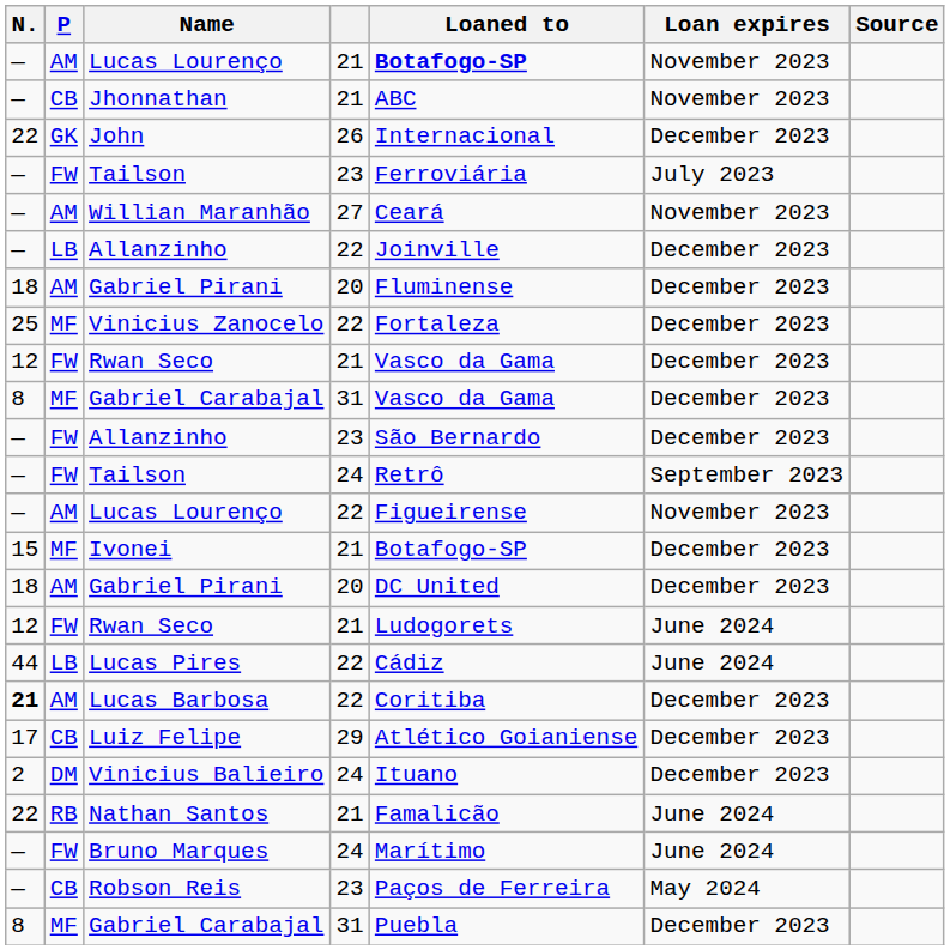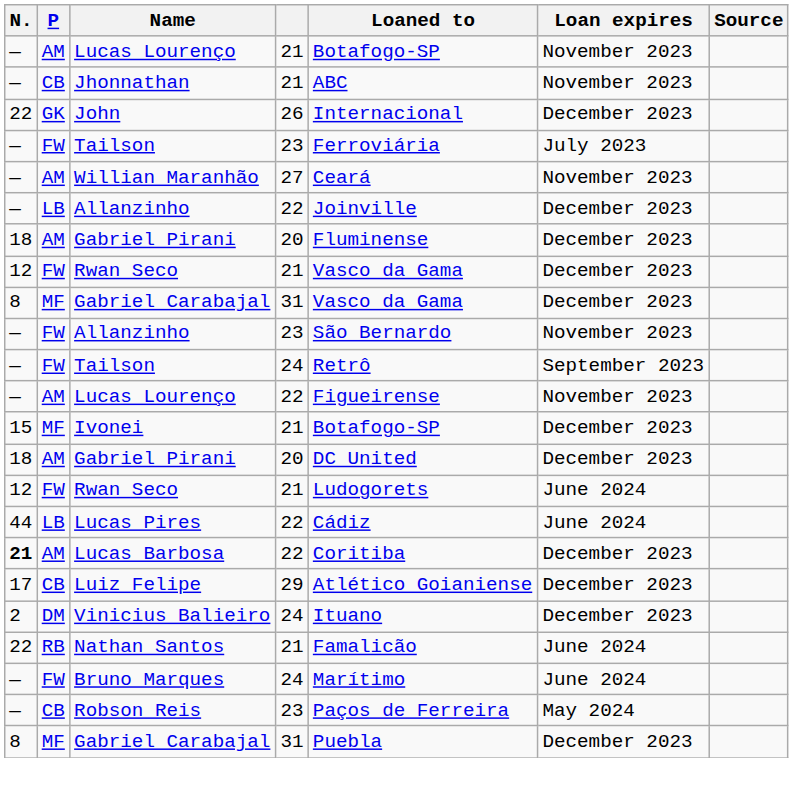 <table class="wikitable sortable" style="width:85%; text-align:center; text-align:left;">
 <tr>
 <th>N.</th>
 <th><a href='#'>P</a></th>
 <th>Name</th>
 <th></th>
 <th>Loaned to</th>
 <th>Loan expires</th>
 <th>Source</th>
 </tr>
 <tr>
 <td>—</td>
 <td><a href='#'>AM</a></td>
 <td style="text-align:left;"> <a href='#'>Lucas Lourenço</a></td>
 <td>21</td>
-<td style="text-align:left;"><strong><a href='#'>Botafogo-SP</a></strong></td>
+<td style="text-align:left;"><a href='#'>Botafogo-SP</a></td>
 <td>November 2023</td>
 <td></td>
 </tr>
 <tr>
 <td>—</td>
 <td><a href='#'>CB</a></td>
 <td style="text-align:left;"> <a href='#'>Jhonnathan</a></td>
 <td>21</td>
 <td style="text-align:left;"><a href='#'>ABC</a></td>
 <td>November 2023</td>
 <td></td>
 </tr>
 <tr>
 <td>22</td>
 <td><a href='#'>GK</a></td>
 <td style="text-align:left;"> <a href='#'>John</a></td>
 <td>26</td>
 <td style="text-align:left;"><a href='#'>Internacional</a></td>
 <td>December 2023</td>
 <td></td>
 </tr>
 <tr>
 <td>—</td>
 <td><a href='#'>FW</a></td>
 <td style="text-align:left;"> <a href='#'>Tailson</a></td>
 <td>23</td>
 <td style="text-align:left;"><a href='#'>Ferroviária</a></td>
 <td>July 2023</td>
 <td></td>
 </tr>
 <tr>
 <td>—</td>
 <td><a href='#'>AM</a></td>
 <td style="text-align:left;"> <a href='#'>Willian Maranhão</a></td>
 <td>27</td>
 <td style="text-align:left;"><a href='#'>Ceará</a></td>
 <td>November 2023</td>
 <td></td>
 </tr>
 <tr>
 <td>—</td>
 <td><a href='#'>LB</a></td>
 <td style="text-align:left;"> <a href='#'>Allanzinho</a></td>
 <td>22</td>
 <td style="text-align:left;"><a href='#'>Joinville</a></td>
 <td>December 2023</td>
 <td></td>
 </tr>
 <tr>
 <td>18</td>
 <td><a href='#'>AM</a></td>
 <td style="text-align:left;"> <a href='#'>Gabriel Pirani</a></td>
 <td>20</td>
 <td style="text-align:left;"><a href='#'>Fluminense</a></td>
 <td>December 2023</td>
 <td></td>
 </tr>
 <tr>
-<td>25</td>
-<td><a href='#'>MF</a></td>
-<td style="text-align:left;"> <a href='#'>Vinicius Zanocelo</a></td>
-<td>22</td>
-<td style="text-align:left;"><a href='#'>Fortaleza</a></td>
-<td>December 2023</td>
-<td></td>
-</tr>
-<tr>
 <td>12</td>
 <td><a href='#'>FW</a></td>
 <td style="text-align:left;"> <a href='#'>Rwan Seco</a></td>
 <td>21</td>
 <td style="text-align:left;"><a href='#'>Vasco da Gama</a></td>
 <td>December 2023</td>
 <td></td>
 </tr>
 <tr>
 <td>8</td>
 <td><a href='#'>MF</a></td>
 <td style="text-align:left;"> <a href='#'>Gabriel Carabajal</a></td>
 <td>31</td>
 <td style="text-align:left;"><a href='#'>Vasco da Gama</a></td>
 <td>December 2023</td>
 <td></td>
 </tr>
 <tr>
 <td>—</td>
 <td><a href='#'>FW</a></td>
 <td style="text-align:left;"> <a href='#'>Allanzinho</a></td>
 <td>23</td>
 <td style="text-align:left;"><a href='#'>São Bernardo</a></td>
-<td>December 2023</td>
+<td>November 2023</td>
 <td></td>
 </tr>
 <tr>
 <td>—</td>
 <td><a href='#'>FW</a></td>
 <td style="text-align:left;"> <a href='#'>Tailson</a></td>
 <td>24</td>
 <td style="text-align:left;"><a href='#'>Retrô</a></td>
 <td>September 2023</td>
 <td></td>
 </tr>
 <tr>
 <td>—</td>
 <td><a href='#'>AM</a></td>
 <td style="text-align:left;"> <a href='#'>Lucas Lourenço</a></td>
 <td>22</td>
 <td style="text-align:left;"><a href='#'>Figueirense</a></td>
 <td>November 2023</td>
 <td></td>
 </tr>
 <tr>
 <td>15</td>
 <td><a href='#'>MF</a></td>
 <td style="text-align:left;"> <a href='#'>Ivonei</a></td>
 <td>21</td>
 <td style="text-align:left;"><a href='#'>Botafogo-SP</a></td>
 <td>December 2023</td>
 <td></td>
 </tr>
 <tr>
 <td>18</td>
 <td><a href='#'>AM</a></td>
 <td style="text-align:left;"> <a href='#'>Gabriel Pirani</a></td>
 <td>20</td>
 <td style="text-align:left;"><a href='#'>DC United</a> </td>
 <td>December 2023</td>
 <td></td>
 </tr>
 <tr>
 <td>12</td>
 <td><a href='#'>FW</a></td>
 <td style="text-align:left;"> <a href='#'>Rwan Seco</a></td>
 <td>21</td>
 <td style="text-align:left;"><a href='#'>Ludogorets</a> </td>
 <td>June 2024</td>
 <td></td>
 </tr>
 <tr>
 <td>44</td>
 <td><a href='#'>LB</a></td>
 <td style="text-align:left;"> <a href='#'>Lucas Pires</a></td>
 <td>22</td>
 <td style="text-align:left;"><a href='#'>Cádiz</a> </td>
 <td>June 2024</td>
 <td></td>
 </tr>
 <tr>
 <td><strong>21</strong></td>
 <td><a href='#'>AM</a></td>
 <td style="text-align:left;"> <a href='#'>Lucas Barbosa</a></td>
 <td>22</td>
 <td style="text-align:left;"><a href='#'>Coritiba</a></td>
 <td>December 2023</td>
 <td></td>
 </tr>
 <tr>
 <td>17</td>
 <td><a href='#'>CB</a></td>
 <td style="text-align:left;"> <a href='#'>Luiz Felipe</a></td>
 <td>29</td>
 <td style="text-align:left;"><a href='#'>Atlético Goianiense</a></td>
 <td>December 2023</td>
 <td></td>
 </tr>
 <tr>
 <td>2</td>
 <td><a href='#'>DM</a></td>
 <td style="text-align:left;"> <a href='#'>Vinicius Balieiro</a></td>
 <td>24</td>
 <td style="text-align:left;"><a href='#'>Ituano</a></td>
 <td>December 2023</td>
 <td></td>
 </tr>
 <tr>
 <td>22</td>
 <td><a href='#'>RB</a></td>
 <td style="text-align:left;"> <a href='#'>Nathan Santos</a></td>
 <td>21</td>
 <td style="text-align:left;"><a href='#'>Famalicão</a> </td>
 <td>June 2024</td>
 <td></td>
 </tr>
 <tr>
 <td>—</td>
 <td><a href='#'>FW</a></td>
 <td style="text-align:left;"> <a href='#'>Bruno Marques</a></td>
 <td>24</td>
 <td style="text-align:left;"><a href='#'>Marítimo</a> </td>
 <td>June 2024</td>
 <td></td>
 </tr>
 <tr>
 <td>—</td>
 <td><a href='#'>CB</a></td>
 <td style="text-align:left;"> <a href='#'>Robson Reis</a></td>
 <td>23</td>
 <td style="text-align:left;"><a href='#'>Paços de Ferreira</a> </td>
 <td>May 2024</td>
 <td></td>
 </tr>
 <tr>
 <td>8</td>
 <td><a href='#'>MF</a></td>
 <td style="text-align:left;"> <a href='#'>Gabriel Carabajal</a></td>
 <td>31</td>
 <td style="text-align:left;"><a href='#'>Puebla</a> </td>
 <td>December 2023</td>
 <td></td>
 </tr>
 </table>
